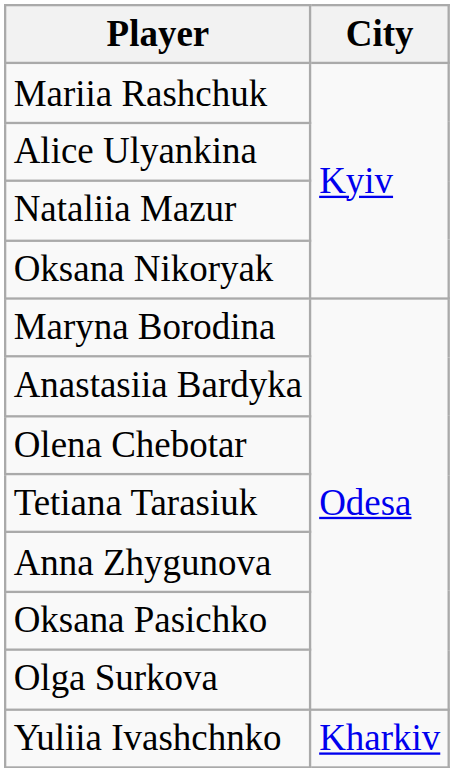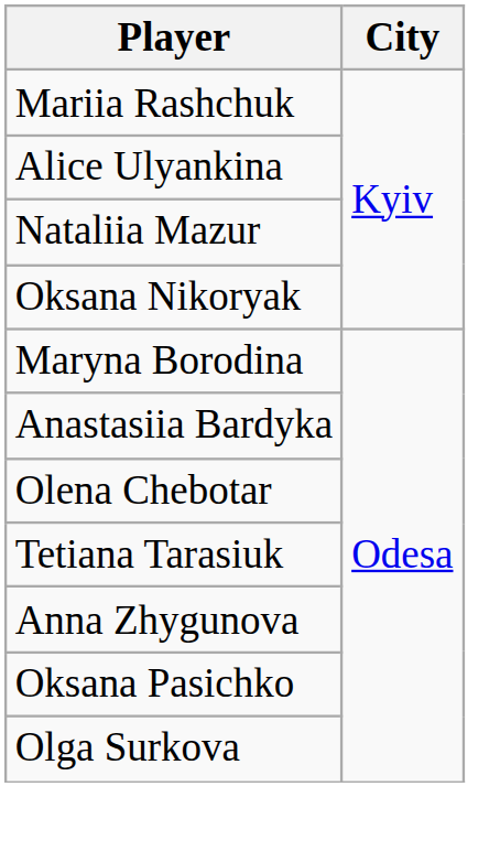 <table class="wikitable sortable">
 <tr>
 <th>Player</th>
 <th>City</th>
 </tr>
 <tr>
 <td>Mariia Rashchuk</td>
 <td rowspan="4"><a href='#'>Kyiv</a></td>
 </tr>
 <tr>
 <td>Alice Ulyankina</td>
 </tr>
 <tr>
 <td>Nataliia Mazur</td>
 </tr>
 <tr>
 <td>Oksana Nikoryak</td>
 </tr>
 <tr>
 <td>Maryna Borodina</td>
 <td rowspan="7"><a href='#'>Odesa</a></td>
 </tr>
 <tr>
 <td>Anastasiia Bardyka</td>
 </tr>
 <tr>
 <td>Olena Chebotar</td>
 </tr>
 <tr>
 <td>Tetiana Tarasiuk</td>
 </tr>
 <tr>
 <td>Anna Zhygunova</td>
 </tr>
 <tr>
 <td>Oksana Pasichko</td>
 </tr>
 <tr>
 <td>Olga Surkova</td>
 </tr>
-<tr>
-<td>Yuliia Ivashchnko</td>
-<td><a href='#'>Kharkiv</a></td>
-</tr>
 </table>
